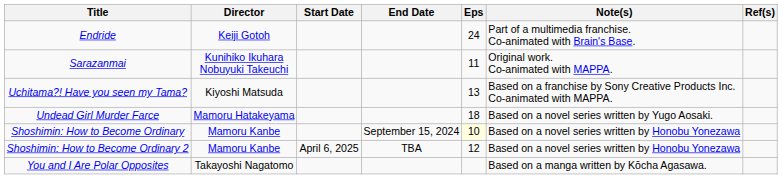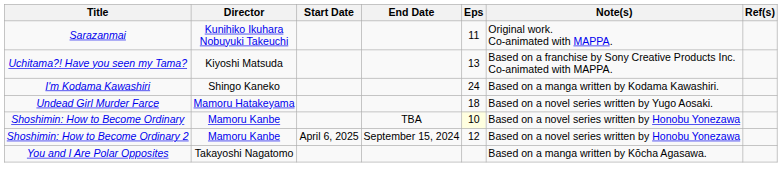 <table class="wikitable sortable" style="text-align:center; margin=auto; ">
 <tr>
 <th scope="col">Title</th>
 <th scope="col">Director</th>
 <th scope="col">Start Date</th>
 <th scope="col">End Date</th>
 <th scope="col">Eps</th>
 <th scope="col" class="unsortable">Note(s)</th>
 <th scope="col" class="unsortable">Ref(s)</th>
-</tr>
-<tr>
-<td><em><a href='#'>Endride</a></em></td>
-<td><a href='#'>Keiji Gotoh</a></td>
-<td></td>
-<td></td>
-<td>24</td>
-<td style="text-align:left;">Part of a multimedia franchise.<br>Co-animated with <a href='#'>Brain's Base</a>.</td>
-<td></td>
 </tr>
 <tr>
 <td><em><a href='#'>Sarazanmai</a></em></td>
 <td><a href='#'>Kunihiko Ikuhara</a><br><a href='#'>Nobuyuki Takeuchi</a></td>
 <td></td>
 <td></td>
 <td>11</td>
 <td style="text-align:left;">Original work.<br>Co-animated with <a href='#'>MAPPA</a>.</td>
 <td></td>
 </tr>
 <tr>
 <td><em><a href='#'>Uchitama?! Have you seen my Tama?</a></em></td>
 <td>Kiyoshi Matsuda</td>
 <td></td>
 <td></td>
 <td>13</td>
 <td style="text-align:left;">Based on a franchise by Sony Creative Products Inc.<br>Co-animated with MAPPA.</td>
 <td></td>
 </tr>
 <tr>
+<td><em><a href='#'>I'm Kodama Kawashiri</a></em></td>
+<td>Shingo Kaneko</td>
+<td></td>
+<td></td>
+<td>24</td>
+<td style="text-align:left;">Based on a manga written by Kodama Kawashiri.</td>
+<td></td>
+</tr>
+<tr>
 <td><em><a href='#'>Undead Girl Murder Farce</a></em></td>
 <td><a href='#'>Mamoru Hatakeyama</a></td>
 <td></td>
 <td></td>
 <td>18</td>
 <td style="text-align:left;">Based on a novel series written by Yugo Aosaki.</td>
 <td></td>
 </tr>
 <tr>
 <td><em><a href='#'>Shoshimin: How to Become Ordinary</a></em></td>
 <td><a href='#'>Mamoru Kanbe</a></td>
 <td></td>
-<td>September 15, 2024</td>
+<td>TBA</td>
 <td style="background: lightyellow;">10</td>
 <td style="text-align:left;">Based on a novel series written by <a href='#'>Honobu Yonezawa</a></td>
 <td></td>
 </tr>
 <tr>
 <td><em><a href='#'>Shoshimin: How to Become Ordinary 2</a></em></td>
 <td><a href='#'>Mamoru Kanbe</a></td>
 <td>April 6, 2025</td>
-<td>TBA</td>
+<td>September 15, 2024</td>
 <td>12</td>
 <td>Based on a novel series written by <a href='#'>Honobu Yonezawa</a></td>
 <td></td>
 </tr>
 <tr>
 <td><em><a href='#'>You and I Are Polar Opposites</a></em></td>
 <td>Takayoshi Nagatomo</td>
 <td></td>
 <td></td>
 <td></td>
 <td style="text-align:left;">Based on a manga written by Kōcha Agasawa.</td>
 <td></td>
 </tr>
 </table>
